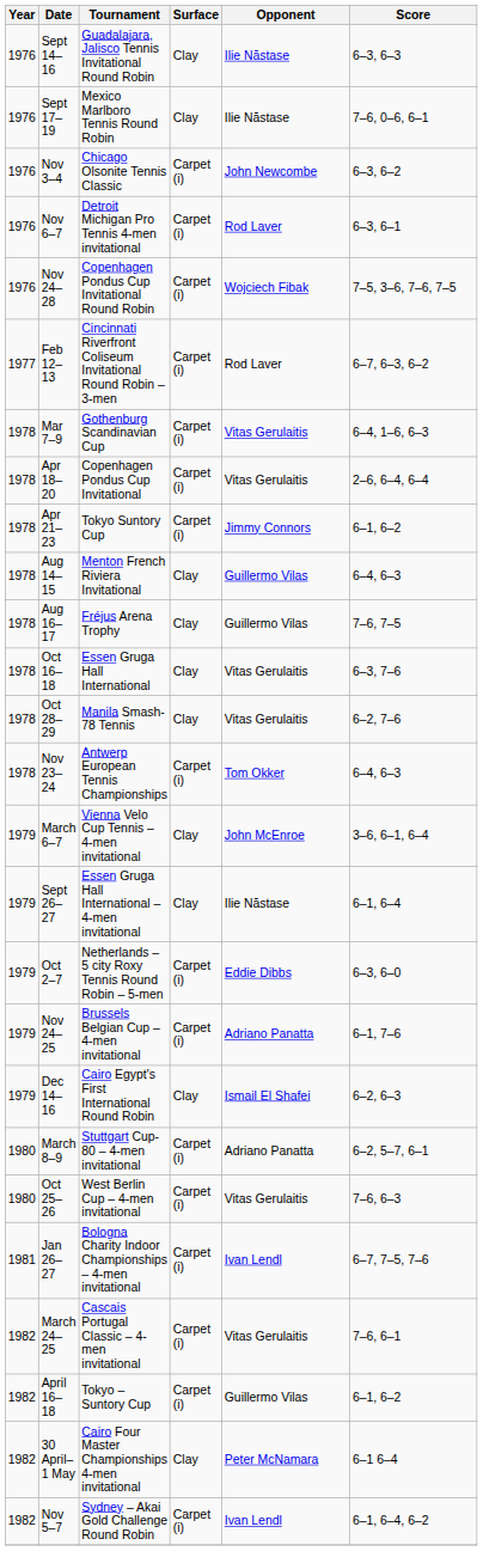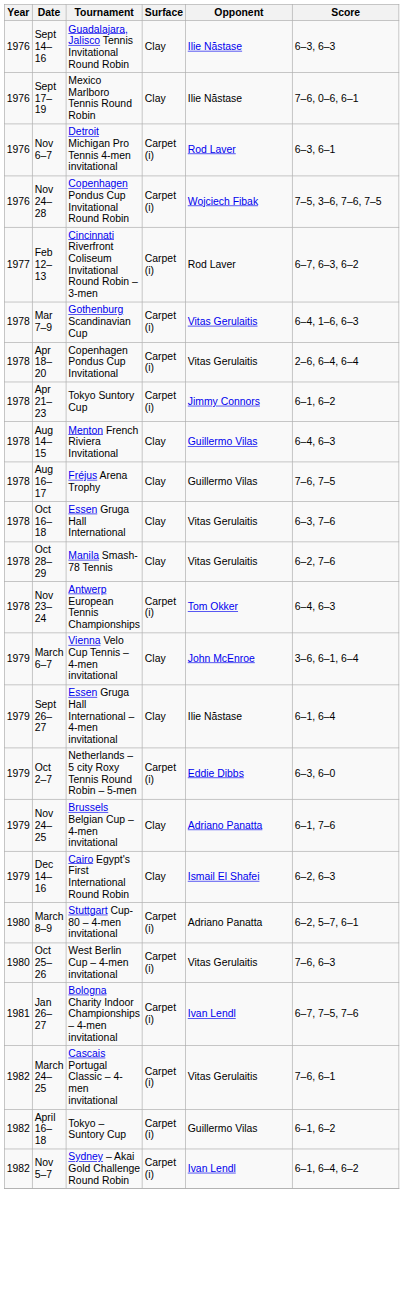 <table class="sortable wikitable">
 <tr>
 <th style="width:30px">Year</th>
 <th>Date</th>
 <th>Tournament</th>
 <th style="width:50px">Surface</th>
 <th style="width:160px">Opponent</th>
 <th style="width:160px" class="unsortable">Score</th>
 </tr>
 <tr>
 <td>1976</td>
 <td>Sept 14–16</td>
 <td><a href='#'>Guadalajara, Jalisco</a> Tennis Invitational Round Robin</td>
 <td>Clay</td>
 <td> <a href='#'>Ilie Năstase</a></td>
 <td>6–3, 6–3</td>
 </tr>
 <tr>
 <td>1976</td>
 <td>Sept 17–19</td>
 <td>Mexico Marlboro Tennis Round Robin</td>
 <td>Clay</td>
 <td> Ilie Năstase</td>
 <td>7–6, 0–6, 6–1</td>
-</tr>
-<tr>
-<td>1976</td>
-<td>Nov 3–4</td>
-<td><a href='#'>Chicago</a> Olsonite Tennis Classic</td>
-<td>Carpet (i)</td>
-<td> <a href='#'>John Newcombe</a></td>
-<td>6–3, 6–2</td>
 </tr>
 <tr>
 <td>1976</td>
 <td>Nov 6–7</td>
 <td><a href='#'>Detroit</a> Michigan Pro Tennis 4-men invitational</td>
 <td>Carpet (i)</td>
 <td> <a href='#'>Rod Laver</a></td>
 <td>6–3, 6–1</td>
 </tr>
 <tr>
 <td>1976</td>
 <td>Nov 24–28</td>
 <td><a href='#'>Copenhagen</a> Pondus Cup Invitational Round Robin</td>
 <td>Carpet (i)</td>
 <td> <a href='#'>Wojciech Fibak</a></td>
 <td>7–5, 3–6, 7–6, 7–5</td>
 </tr>
 <tr>
 <td>1977</td>
 <td>Feb 12–13</td>
 <td><a href='#'>Cincinnati</a> Riverfront Coliseum Invitational Round Robin – 3-men</td>
 <td>Carpet (i)</td>
 <td> Rod Laver</td>
 <td>6–7, 6–3, 6–2</td>
 </tr>
 <tr>
 <td>1978</td>
 <td>Mar 7–9</td>
 <td><a href='#'>Gothenburg</a> Scandinavian Cup</td>
 <td>Carpet (i)</td>
 <td> <a href='#'>Vitas Gerulaitis</a></td>
 <td>6–4, 1–6, 6–3</td>
 </tr>
 <tr>
 <td>1978</td>
 <td>Apr 18–20</td>
 <td>Copenhagen Pondus Cup Invitational</td>
 <td>Carpet (i)</td>
 <td> Vitas Gerulaitis</td>
 <td>2–6, 6–4, 6–4</td>
 </tr>
 <tr>
 <td>1978</td>
 <td>Apr 21–23</td>
 <td>Tokyo Suntory Cup</td>
 <td>Carpet (i)</td>
 <td> <a href='#'>Jimmy Connors</a></td>
 <td>6–1, 6–2</td>
 </tr>
 <tr>
 <td>1978</td>
 <td>Aug 14–15</td>
 <td><a href='#'>Menton</a> French Riviera Invitational</td>
 <td>Clay</td>
 <td> <a href='#'>Guillermo Vilas</a></td>
 <td>6–4, 6–3</td>
 </tr>
 <tr>
 <td>1978</td>
 <td>Aug 16–17</td>
 <td><a href='#'>Fréjus</a> Arena Trophy</td>
 <td>Clay</td>
 <td> Guillermo Vilas</td>
 <td>7–6, 7–5</td>
 </tr>
 <tr>
 <td>1978</td>
 <td>Oct 16–18</td>
 <td><a href='#'>Essen</a> Gruga Hall International</td>
 <td>Clay</td>
 <td> Vitas Gerulaitis</td>
 <td>6–3, 7–6</td>
 </tr>
 <tr>
 <td>1978</td>
 <td>Oct 28–29</td>
 <td><a href='#'>Manila</a> Smash-78 Tennis</td>
 <td>Clay</td>
 <td> Vitas Gerulaitis</td>
 <td>6–2, 7–6</td>
 </tr>
 <tr>
 <td>1978</td>
 <td>Nov 23–24</td>
 <td><a href='#'>Antwerp</a> European Tennis Championships</td>
 <td>Carpet (i)</td>
 <td> <a href='#'>Tom Okker</a></td>
 <td>6–4, 6–3</td>
 </tr>
 <tr>
 <td>1979</td>
 <td>March 6–7</td>
 <td><a href='#'>Vienna</a> Velo Cup Tennis  – 4-men invitational</td>
 <td>Clay</td>
 <td> <a href='#'>John McEnroe</a></td>
 <td>3–6, 6–1, 6–4</td>
 </tr>
 <tr>
 <td>1979</td>
 <td>Sept 26–27</td>
 <td><a href='#'>Essen</a> Gruga Hall International – 4-men invitational</td>
 <td>Clay</td>
 <td> Ilie Năstase</td>
 <td>6–1, 6–4</td>
 </tr>
 <tr>
 <td>1979</td>
 <td>Oct 2–7</td>
 <td>Netherlands – 5 city Roxy Tennis Round Robin – 5-men</td>
 <td>Carpet (i)</td>
 <td> <a href='#'>Eddie Dibbs</a></td>
 <td>6–3, 6–0</td>
 </tr>
 <tr>
 <td>1979</td>
 <td>Nov 24–25</td>
 <td><a href='#'>Brussels</a> Belgian Cup – 4-men invitational</td>
-<td>Carpet (i)</td>
+<td>Clay</td>
 <td> <a href='#'>Adriano Panatta</a></td>
 <td>6–1, 7–6</td>
 </tr>
 <tr>
 <td>1979</td>
 <td>Dec 14–16</td>
 <td><a href='#'>Cairo</a> Egypt's First International Round Robin</td>
 <td>Clay</td>
 <td> <a href='#'>Ismail El Shafei</a></td>
 <td>6–2, 6–3</td>
 </tr>
 <tr>
 <td>1980</td>
 <td>March 8–9</td>
 <td><a href='#'>Stuttgart</a> Cup-80 – 4-men invitational</td>
 <td>Carpet (i)</td>
 <td> Adriano Panatta</td>
 <td>6–2, 5–7, 6–1</td>
 </tr>
 <tr>
 <td>1980</td>
 <td>Oct 25–26</td>
 <td>West Berlin Cup – 4-men invitational</td>
 <td>Carpet (i)</td>
 <td> Vitas Gerulaitis</td>
 <td>7–6, 6–3</td>
 </tr>
 <tr>
 <td>1981</td>
 <td>Jan 26–27</td>
 <td><a href='#'>Bologna</a> Charity Indoor Championships – 4-men invitational</td>
 <td>Carpet (i)</td>
 <td> <a href='#'>Ivan Lendl</a></td>
 <td>6–7, 7–5, 7–6</td>
 </tr>
 <tr>
 <td>1982</td>
 <td>March 24–25</td>
 <td><a href='#'>Cascais</a> Portugal Classic – 4-men invitational</td>
 <td>Carpet (i)</td>
 <td> Vitas Gerulaitis</td>
 <td>7–6, 6–1</td>
 </tr>
 <tr>
 <td>1982</td>
 <td>April 16–18</td>
 <td>Tokyo –  Suntory Cup</td>
 <td>Carpet (i)</td>
 <td> Guillermo Vilas</td>
 <td>6–1, 6–2</td>
 </tr>
 <tr>
 <td>1982</td>
-<td>30 April–1 May</td>
-<td><a href='#'>Cairo</a> Four Master Championships 4-men invitational</td>
-<td>Clay</td>
-<td> <a href='#'>Peter McNamara</a></td>
-<td>6–1 6–4</td>
-</tr>
-<tr>
-<td>1982</td>
 <td>Nov 5–7</td>
 <td><a href='#'>Sydney</a> – Akai Gold Challenge Round Robin</td>
 <td>Carpet (i)</td>
 <td> <a href='#'>Ivan Lendl</a></td>
 <td>6–1, 6–4, 6–2</td>
 </tr>
 <tr>
 </tr>
 </table>
